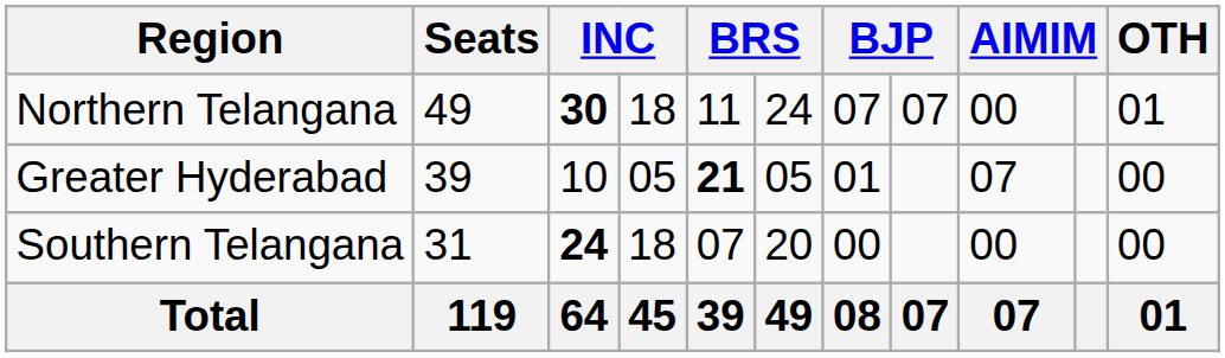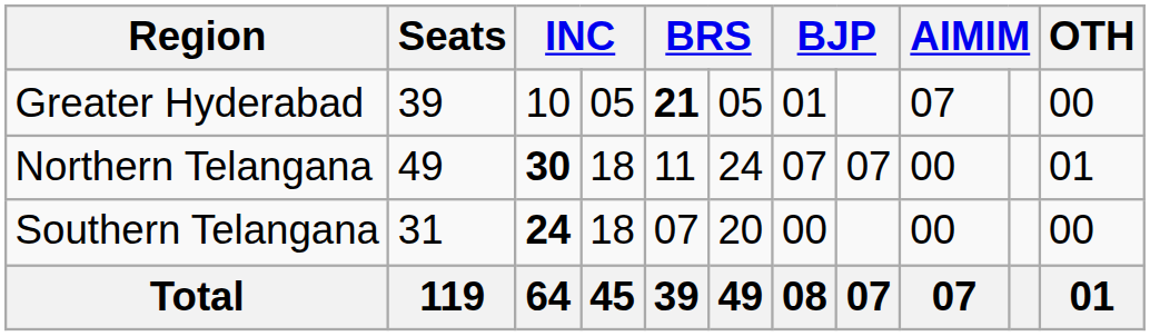 <table class="wikitable">
 <tr>
 <th>Region</th>
 <th>Seats</th>
 <th colspan="2"><a href='#'>INC</a></th>
 <th colspan="2"><a href='#'>BRS</a></th>
 <th colspan="2"><a href='#'>BJP</a></th>
 <th colspan="2"><a href='#'>AIMIM</a></th>
 <th>OTH</th>
+</tr>
+<tr>
+<td>Greater Hyderabad</td>
+<td>39</td>
+<td>10</td>
+<td> 05</td>
+<td><strong>21</strong></td>
+<td> 05</td>
+<td>01</td>
+<td></td>
+<td>07</td>
+<td></td>
+<td>00</td>
 </tr>
 <tr>
 <td>Northern Telangana</td>
 <td>49</td>
 <td><strong>30</strong></td>
 <td> 18</td>
 <td>11</td>
 <td> 24</td>
 <td>07</td>
 <td> 07</td>
 <td>00</td>
 <td></td>
 <td>01</td>
-</tr>
-<tr>
-<td>Greater Hyderabad</td>
-<td>39</td>
-<td>10</td>
-<td> 05</td>
-<td><strong>21</strong></td>
-<td> 05</td>
-<td>01</td>
-<td></td>
-<td>07</td>
-<td></td>
-<td>00</td>
 </tr>
 <tr>
 <td>Southern Telangana</td>
 <td>31</td>
 <td><strong>24</strong></td>
 <td> 18</td>
 <td>07</td>
 <td> 20</td>
 <td>00</td>
 <td></td>
 <td>00</td>
 <td></td>
 <td>00</td>
 </tr>
 <tr>
 <th>Total</th>
 <th>119</th>
 <th>64</th>
 <th> 45</th>
 <th>39</th>
 <th> 49</th>
 <th>08</th>
 <th> 07</th>
 <th>07</th>
 <th></th>
 <th>01</th>
 </tr>
 </table>
